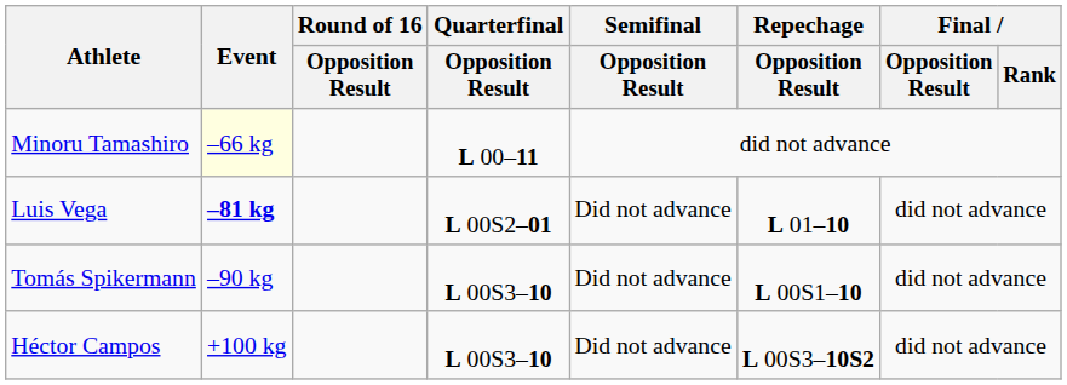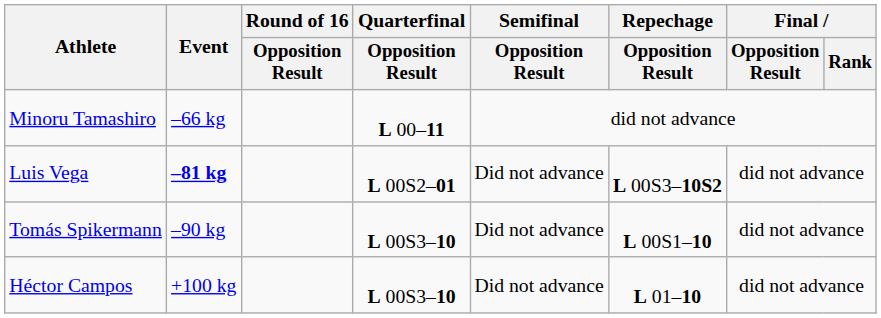 <table class="wikitable" style="font-size:90%;text-align:center">
 <tr>
 <th rowspan=2>Athlete</th>
 <th rowspan=2>Event</th>
 <th>Round of 16</th>
 <th>Quarterfinal</th>
 <th>Semifinal</th>
 <th>Repechage</th>
 <th colspan=2>Final / </th>
 </tr>
 <tr style=font-size:95%>
 <th>Opposition<br>Result</th>
 <th>Opposition<br>Result</th>
 <th>Opposition<br>Result</th>
 <th>Opposition<br>Result</th>
 <th>Opposition<br>Result</th>
 <th>Rank</th>
 </tr>
 <tr>
 <td style="text-align:left"><a href='#'>Minoru Tamashiro</a></td>
-<td style="background: lightyellow; text-align:left"><a href='#'>–66 kg</a></td>
+<td style="text-align:left"><a href='#'>–66 kg</a></td>
 <td></td>
 <td><br><strong>L</strong> 00–<strong>11</strong></td>
 <td colspan=4>did not advance</td>
 </tr>
 <tr>
 <td style="text-align:left"><a href='#'>Luis Vega</a></td>
 <td style="text-align:left"><strong><a href='#'>–81 kg</a></strong></td>
 <td></td>
 <td><br><strong>L</strong> 00S2–<strong>01</strong></td>
 <td>Did not advance</td>
-<td><br><strong>L</strong> 01–<strong>10</strong></td>
+<td><br><strong>L</strong> 00S3–<strong>10S2</strong></td>
 <td colspan=2>did not advance</td>
 </tr>
 <tr>
 <td style="text-align:left"><a href='#'>Tomás Spikermann</a></td>
 <td style="text-align:left"><a href='#'>–90 kg</a></td>
 <td></td>
 <td><br><strong>L</strong> 00S3–<strong>10</strong></td>
 <td>Did not advance</td>
 <td><br><strong>L</strong> 00S1–<strong>10</strong></td>
 <td colspan=2>did not advance</td>
 </tr>
 <tr>
 <td style="text-align:left"><a href='#'>Héctor Campos</a></td>
 <td style="text-align:left"><a href='#'>+100 kg</a></td>
 <td></td>
 <td><br><strong>L</strong> 00S3–<strong>10</strong></td>
 <td>Did not advance</td>
-<td><br><strong>L</strong> 00S3–<strong>10S2</strong></td>
+<td><br><strong>L</strong> 01–<strong>10</strong></td>
 <td colspan=2>did not advance</td>
 </tr>
 </table>
